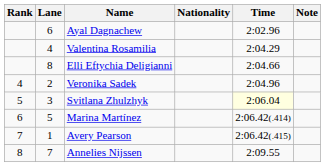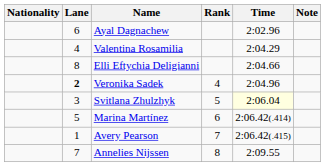 <table class="wikitable sortable" style="text-align:center">
 <tr>
-<th>Rank</th>
+<th>Nationality</th>
 <th>Lane</th>
 <th>Name</th>
-<th>Nationality</th>
+<th>Rank</th>
 <th>Time</th>
 <th>Note</th>
 </tr>
 <tr>
-<td></td>
+<td align=left></td>
 <td>6</td>
 <td align=left><a href='#'>Ayal Dagnachew</a></td>
-<td align=left></td>
+<td></td>
 <td>2:02.96</td>
 <td></td>
 </tr>
 <tr>
-<td></td>
+<td align=left></td>
 <td>4</td>
 <td align=left><a href='#'>Valentina Rosamilia</a></td>
-<td align=left></td>
+<td></td>
 <td>2:04.29</td>
 <td></td>
 </tr>
 <tr>
-<td></td>
+<td align=left></td>
 <td>8</td>
 <td align=left><a href='#'>Elli Eftychia Deligianni</a></td>
-<td align=left></td>
+<td></td>
 <td>2:04.66</td>
 <td></td>
 </tr>
 <tr>
+<td align=left></td>
+<td><strong>2</strong></td>
+<td align=left><a href='#'>Veronika Sadek</a></td>
 <td>4</td>
-<td>2</td>
-<td align=left><a href='#'>Veronika Sadek</a></td>
-<td align=left></td>
 <td>2:04.96</td>
 <td></td>
 </tr>
 <tr>
-<td>5</td>
+<td align=left></td>
 <td>3</td>
 <td align=left><a href='#'>Svitlana Zhulzhyk</a></td>
-<td align=left></td>
+<td>5</td>
 <td style="background: lightyellow;">2:06.04</td>
 <td></td>
 </tr>
 <tr>
-<td>6</td>
+<td align=left></td>
 <td>5</td>
 <td align=left><a href='#'>Marina Martínez</a></td>
-<td align=left></td>
+<td>6</td>
 <td>2:06.42<small>(.414)</small></td>
 <td></td>
 </tr>
 <tr>
-<td>7</td>
+<td align=left></td>
 <td>1</td>
 <td align=left><a href='#'>Avery Pearson</a></td>
-<td align=left></td>
+<td>7</td>
 <td>2:06.42<small>(.415)</small></td>
 <td></td>
 </tr>
 <tr>
-<td>8</td>
+<td align=left></td>
 <td>7</td>
 <td align=left><a href='#'>Annelies Nijssen</a></td>
-<td align=left></td>
+<td>8</td>
 <td>2:09.55</td>
 <td></td>
 </tr>
 </table>
